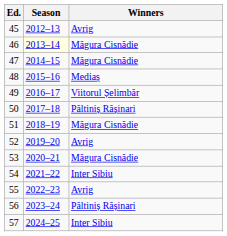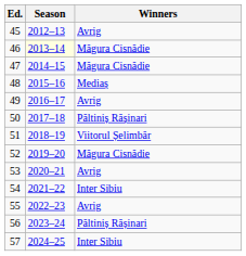 <table class="wikitable" style="font-size:90%">
 <tr>
 <th><abbr>Ed.</abbr></th>
 <th width="60">Season</th>
 <th width="220">Winners</th>
 </tr>
 <tr>
 <td align=center>45</td>
 <td><a href='#'>2012–13</a></td>
 <td><a href='#'>Avrig</a></td>
 </tr>
 <tr>
 <td align=center>46</td>
 <td style="background: lightyellow;"><a href='#'>2013–14</a></td>
 <td><a href='#'>Măgura Cisnădie</a></td>
 </tr>
 <tr>
 <td align=center>47</td>
 <td><a href='#'>2014–15</a></td>
 <td><a href='#'>Măgura Cisnădie</a></td>
 </tr>
 <tr>
 <td align=center>48</td>
 <td><a href='#'>2015–16</a></td>
 <td><a href='#'>Mediaș</a></td>
 </tr>
 <tr>
 <td align=center>49</td>
 <td><a href='#'>2016–17</a></td>
-<td><a href='#'>Viitorul Șelimbăr</a></td>
+<td><a href='#'>Avrig</a></td>
 </tr>
 <tr>
 <td align=center>50</td>
 <td><a href='#'>2017–18</a></td>
 <td><a href='#'>Păltiniș Rășinari</a></td>
 </tr>
 <tr>
 <td align=center>51</td>
 <td><a href='#'>2018–19</a></td>
-<td><a href='#'>Măgura Cisnădie</a></td>
+<td><a href='#'>Viitorul Șelimbăr</a></td>
 </tr>
 <tr>
 <td align=center>52</td>
 <td><a href='#'>2019–20</a></td>
-<td><a href='#'>Avrig</a></td>
+<td><a href='#'>Măgura Cisnădie</a></td>
 </tr>
 <tr>
 <td align=center>53</td>
 <td><a href='#'>2020–21</a></td>
-<td><a href='#'>Măgura Cisnădie</a></td>
+<td><a href='#'>Avrig</a></td>
 </tr>
 <tr>
 <td align=center>54</td>
 <td><a href='#'>2021–22</a></td>
 <td><a href='#'>Inter Sibiu</a></td>
 </tr>
 <tr>
 <td align=center>55</td>
 <td><a href='#'>2022–23</a></td>
 <td><a href='#'>Avrig</a></td>
 </tr>
 <tr>
 <td align=center>56</td>
 <td><a href='#'>2023–24</a></td>
 <td><a href='#'>Păltiniș Rășinari</a></td>
 </tr>
 <tr>
 <td align=center>57</td>
 <td><a href='#'>2024–25</a></td>
 <td><a href='#'>Inter Sibiu</a></td>
 </tr>
 </table>
